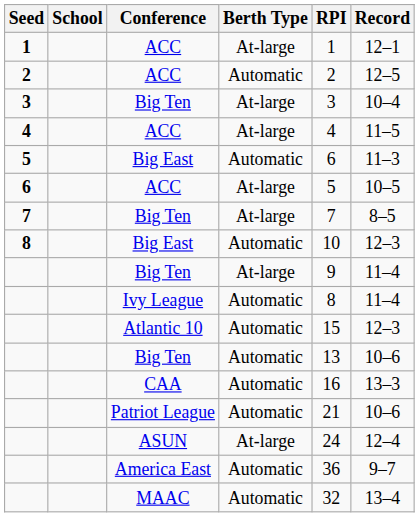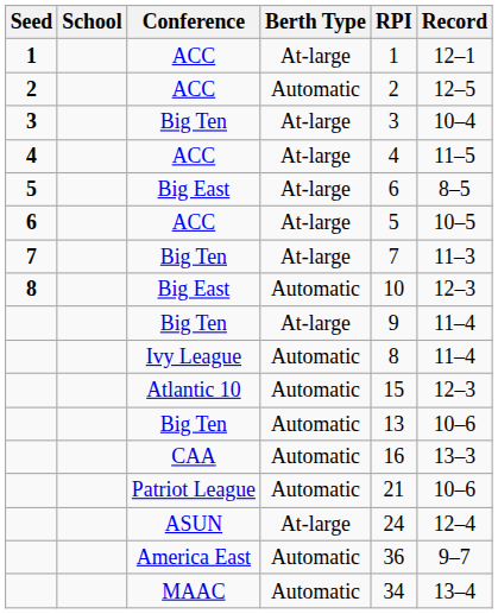 <table class="wikitable sortable" style=text-align:center>
 <tr>
 <th>Seed</th>
 <th>School</th>
 <th>Conference</th>
 <th>Berth Type</th>
 <th>RPI</th>
 <th>Record</th>
 </tr>
 <tr>
 <td><strong>1</strong></td>
 <td style=><strong></strong></td>
 <td><a href='#'>ACC</a></td>
 <td>At-large</td>
 <td>1</td>
 <td>12–1</td>
 </tr>
 <tr>
 <td><strong>2</strong></td>
 <td style=><strong><a href='#'></a></strong></td>
 <td><a href='#'>ACC</a></td>
 <td>Automatic</td>
 <td>2</td>
 <td>12–5</td>
 </tr>
 <tr>
 <td><strong>3</strong></td>
 <td style=><strong><a href='#'></a></strong></td>
 <td><a href='#'>Big Ten</a></td>
 <td>At-large</td>
 <td>3</td>
 <td>10–4</td>
 </tr>
 <tr>
 <td><strong>4</strong></td>
 <td style=><strong></strong></td>
 <td><a href='#'>ACC</a></td>
 <td>At-large</td>
 <td>4</td>
 <td>11–5</td>
 </tr>
 <tr>
 <td><strong>5</strong></td>
 <td style=><strong><a href='#'></a></strong></td>
 <td><a href='#'>Big East</a></td>
-<td>Automatic</td>
+<td>At-large</td>
 <td>6</td>
-<td>11–3</td>
+<td>8–5</td>
 </tr>
 <tr>
 <td><strong>6</strong></td>
 <td style=><strong><a href='#'></a></strong></td>
 <td><a href='#'>ACC</a></td>
 <td>At-large</td>
 <td>5</td>
 <td>10–5</td>
 </tr>
 <tr>
 <td><strong>7</strong></td>
 <td style=><strong><a href='#'></a></strong></td>
 <td><a href='#'>Big Ten</a></td>
 <td>At-large</td>
 <td>7</td>
-<td>8–5</td>
+<td>11–3</td>
 </tr>
 <tr>
 <td><strong>8</strong></td>
 <td style=><strong></strong></td>
 <td><a href='#'>Big East</a></td>
 <td>Automatic</td>
 <td>10</td>
 <td>12–3</td>
 </tr>
 <tr>
 <td></td>
 <td style=><strong><a href='#'></a></strong></td>
 <td><a href='#'>Big Ten</a></td>
 <td>At-large</td>
 <td>9</td>
 <td>11–4</td>
 </tr>
 <tr>
 <td></td>
 <td style=><strong></strong></td>
 <td><a href='#'>Ivy League</a></td>
 <td>Automatic</td>
 <td>8</td>
 <td>11–4</td>
 </tr>
 <tr>
 <td></td>
 <td style=><strong><a href='#'></a></strong></td>
 <td><a href='#'>Atlantic 10</a></td>
 <td>Automatic</td>
 <td>15</td>
 <td>12–3</td>
 </tr>
 <tr>
 <td></td>
 <td style=><strong></strong></td>
 <td><a href='#'>Big Ten</a></td>
 <td>Automatic</td>
 <td>13</td>
 <td>10–6</td>
 </tr>
 <tr>
 <td></td>
 <td style=><strong></strong></td>
 <td><a href='#'>CAA</a></td>
 <td>Automatic</td>
 <td>16</td>
 <td>13–3</td>
 </tr>
 <tr>
 <td></td>
 <td style=><strong><a href='#'></a></strong></td>
 <td><a href='#'>Patriot League</a></td>
 <td>Automatic</td>
 <td>21</td>
 <td>10–6</td>
 </tr>
 <tr>
 <td></td>
 <td style=><strong><a href='#'></a></strong></td>
 <td><a href='#'>ASUN</a></td>
 <td>At-large</td>
 <td>24</td>
 <td>12–4</td>
 </tr>
 <tr>
 <td></td>
 <td style=><strong></strong></td>
 <td><a href='#'>America East</a></td>
 <td>Automatic</td>
 <td>36</td>
 <td>9–7</td>
 </tr>
 <tr>
 <td></td>
 <td style=><strong><a href='#'></a></strong></td>
 <td><a href='#'>MAAC</a></td>
 <td>Automatic</td>
-<td>32</td>
+<td>34</td>
 <td>13–4</td>
 </tr>
 </table>
